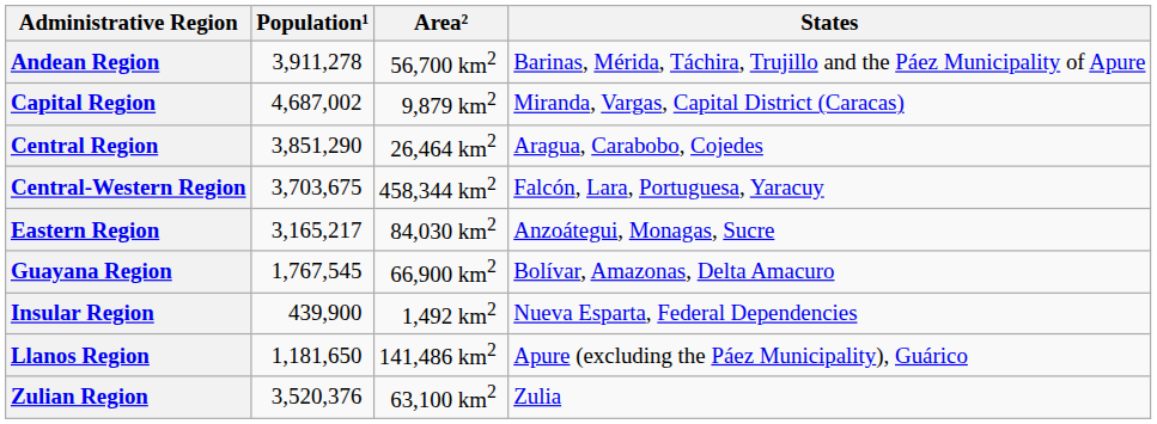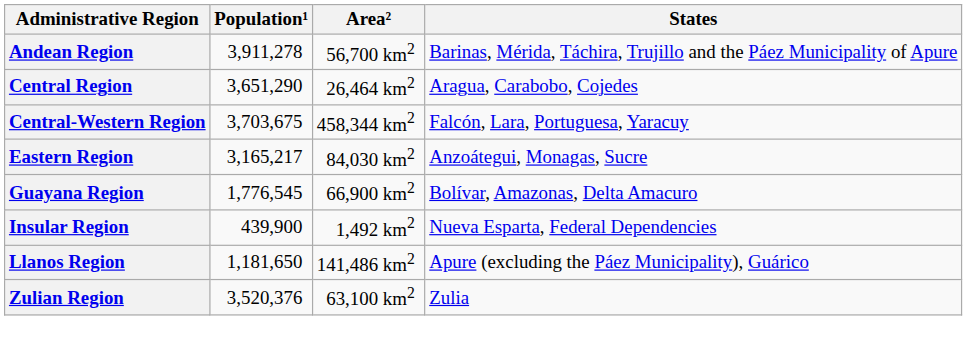 <table class="wikitable sortable">
 <tr>
 <th scope="col">Administrative Region</th>
 <th scope="col">Population¹</th>
 <th scope="col">Area²</th>
 <th scope="col">States</th>
 </tr>
 <tr>
 <th scope="row" style="text-align: left;"><a href='#'>Andean Region</a></th>
 <td style="text-align: right; padding-right: 0.5em;">3,911,278</td>
 <td style="text-align: right; padding-right: 0.5em;">56,700 km<sup>2</sup></td>
 <td><a href='#'>Barinas</a>, <a href='#'>Mérida</a>, <a href='#'>Táchira</a>, <a href='#'>Trujillo</a> and the <a href='#'>Páez Municipality</a> of <a href='#'>Apure</a></td>
 </tr>
 <tr>
-<th scope="row" style="text-align: left;"><a href='#'>Capital Region</a></th>
-<td style="text-align: right; padding-right: 0.5em;">4,687,002</td>
-<td style="text-align: right; padding-right: 0.5em;">9,879 km<sup>2</sup></td>
-<td><a href='#'>Miranda</a>, <a href='#'>Vargas</a>, <a href='#'>Capital District (Caracas)</a></td>
-</tr>
-<tr>
 <th scope="row" style="text-align: left;"><a href='#'>Central Region</a></th>
-<td style="text-align: right; padding-right: 0.5em;">3,851,290</td>
+<td style="text-align: right; padding-right: 0.5em;">3,651,290</td>
 <td style="text-align: right; padding-right: 0.5em;">26,464 km<sup>2</sup></td>
 <td><a href='#'>Aragua</a>, <a href='#'>Carabobo</a>, <a href='#'>Cojedes</a></td>
 </tr>
 <tr>
 <th scope="row" style="text-align: left;"><a href='#'>Central-Western Region</a></th>
 <td style="text-align: right; padding-right: 0.5em;">3,703,675</td>
 <td style="text-align: right; padding-right: 0.5em;">458,344 km<sup>2</sup></td>
 <td><a href='#'>Falcón</a>, <a href='#'>Lara</a>, <a href='#'>Portuguesa</a>, <a href='#'>Yaracuy</a></td>
 </tr>
 <tr>
 <th scope="row" style="text-align: left;"><a href='#'>Eastern Region</a></th>
 <td style="text-align: right; padding-right: 0.5em;">3,165,217</td>
 <td style="text-align: right; padding-right: 0.5em;">84,030 km<sup>2</sup></td>
 <td><a href='#'>Anzoátegui</a>, <a href='#'>Monagas</a>, <a href='#'>Sucre</a></td>
 </tr>
 <tr>
 <th scope="row" style="text-align: left;"><a href='#'>Guayana Region</a></th>
-<td style="text-align: right; padding-right: 0.5em;">1,767,545</td>
+<td style="text-align: right; padding-right: 0.5em;">1,776,545</td>
 <td style="text-align: right; padding-right: 0.5em;">66,900 km<sup>2</sup></td>
 <td><a href='#'>Bolívar</a>, <a href='#'>Amazonas</a>, <a href='#'>Delta Amacuro</a></td>
 </tr>
 <tr>
 <th scope="row" style="text-align: left;"><a href='#'>Insular Region</a></th>
 <td style="text-align: right; padding-right: 0.5em;">439,900</td>
 <td style="text-align: right; padding-right: 0.5em;">1,492 km<sup>2</sup></td>
 <td><a href='#'>Nueva Esparta</a>, <a href='#'>Federal Dependencies</a></td>
 </tr>
 <tr>
 <th scope="row" style="text-align: left;"><a href='#'>Llanos Region</a></th>
 <td style="text-align: right; padding-right: 0.5em;">1,181,650</td>
 <td style="text-align: right; padding-right: 0.5em;">141,486 km<sup>2</sup></td>
 <td><a href='#'>Apure</a> (excluding the <a href='#'>Páez Municipality</a>), <a href='#'>Guárico</a></td>
 </tr>
 <tr>
 <th scope="row" style="text-align: left;"><a href='#'>Zulian Region</a></th>
 <td style="text-align: right; padding-right: 0.5em;">3,520,376</td>
 <td style="text-align: right; padding-right: 0.5em;">63,100 km<sup>2</sup></td>
 <td><a href='#'>Zulia</a></td>
 </tr>
 </table>
